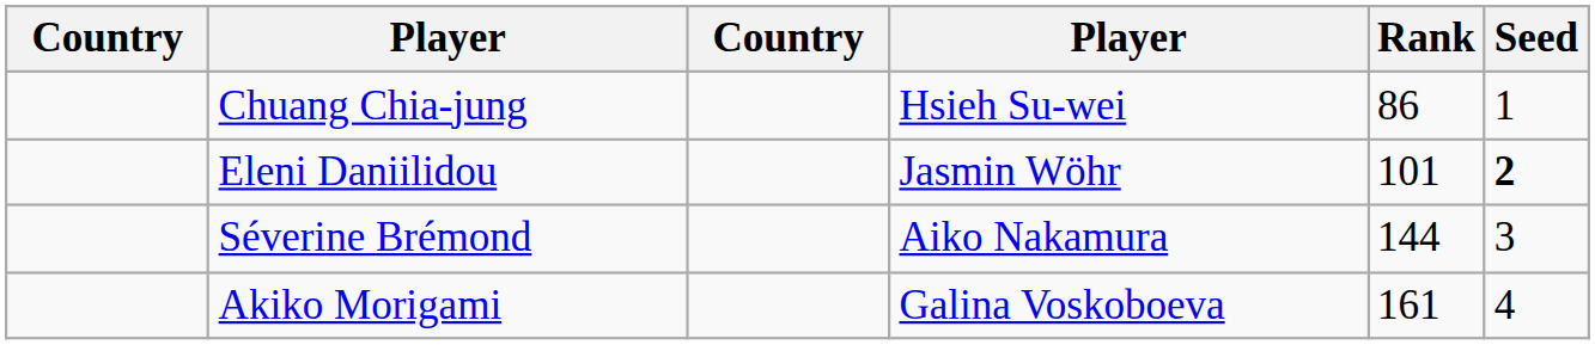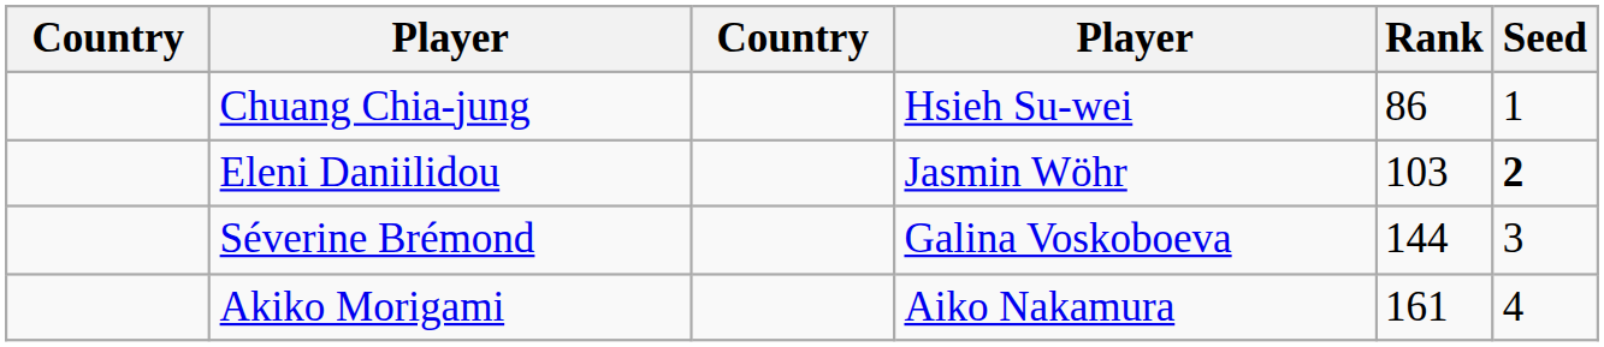 <table class="sortable wikitable">
 <tr>
 <th width="70">Country</th>
 <th width="175">Player</th>
 <th width="70">Country</th>
 <th width="175">Player</th>
 <th>Rank</th>
 <th>Seed</th>
 </tr>
 <tr>
 <td></td>
 <td><a href='#'>Chuang Chia-jung</a></td>
 <td></td>
 <td><a href='#'>Hsieh Su-wei</a></td>
 <td>86</td>
 <td>1</td>
 </tr>
 <tr>
 <td></td>
 <td><a href='#'>Eleni Daniilidou</a></td>
 <td></td>
 <td><a href='#'>Jasmin Wöhr</a></td>
-<td>101</td>
+<td>103</td>
 <td><strong>2</strong></td>
 </tr>
 <tr>
 <td></td>
 <td><a href='#'>Séverine Brémond</a></td>
 <td></td>
-<td><a href='#'>Aiko Nakamura</a></td>
+<td><a href='#'>Galina Voskoboeva</a></td>
 <td>144</td>
 <td>3</td>
 </tr>
 <tr>
 <td></td>
 <td><a href='#'>Akiko Morigami</a></td>
 <td></td>
-<td><a href='#'>Galina Voskoboeva</a></td>
+<td><a href='#'>Aiko Nakamura</a></td>
 <td>161</td>
 <td>4</td>
 </tr>
 </table>
